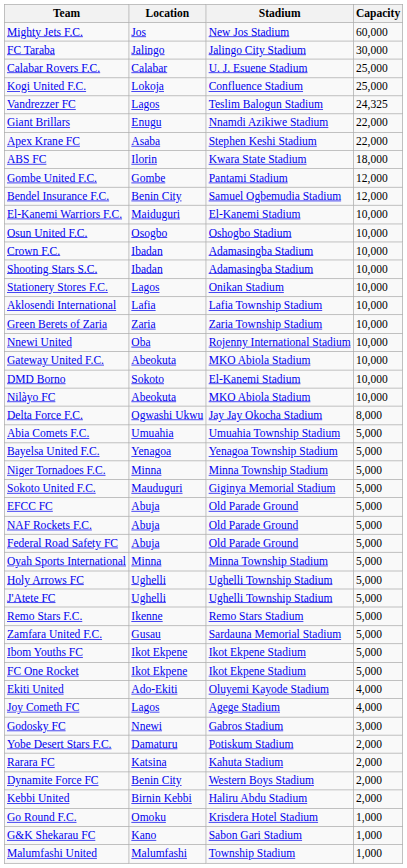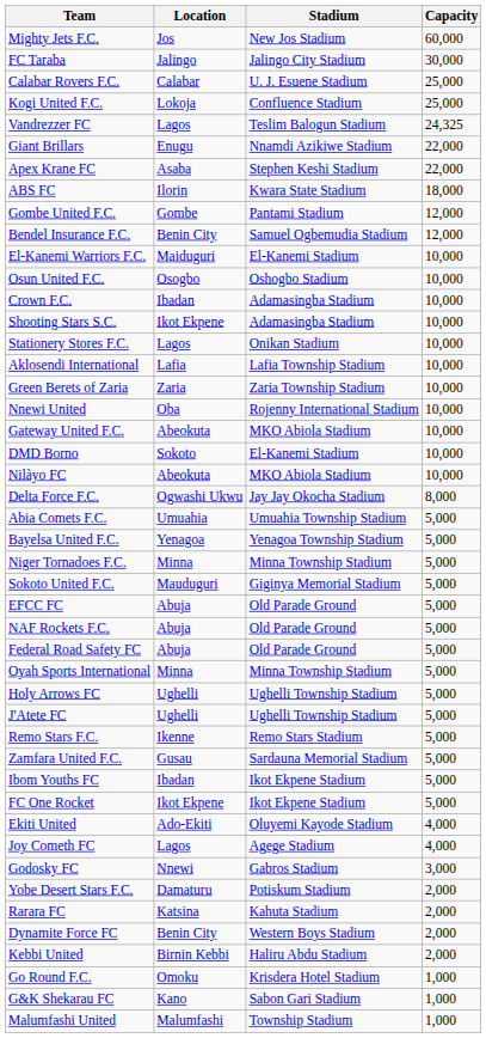 <table class="wikitable sortable">
 <tr>
 <th>Team</th>
 <th>Location</th>
 <th>Stadium</th>
 <th>Capacity</th>
 </tr>
 <tr>
 <td><a href='#'>Mighty Jets F.C.</a></td>
 <td><a href='#'>Jos</a></td>
 <td><a href='#'>New Jos Stadium</a></td>
 <td>60,000</td>
 </tr>
 <tr>
 <td><a href='#'>FC Taraba</a></td>
 <td><a href='#'>Jalingo</a></td>
 <td><a href='#'>Jalingo City Stadium</a></td>
 <td>30,000</td>
 </tr>
 <tr>
 <td><a href='#'>Calabar Rovers F.C.</a></td>
 <td><a href='#'>Calabar</a></td>
 <td><a href='#'>U. J. Esuene Stadium</a></td>
 <td>25,000</td>
 </tr>
 <tr>
 <td><a href='#'>Kogi United F.C.</a></td>
 <td><a href='#'>Lokoja</a></td>
 <td><a href='#'>Confluence Stadium</a></td>
 <td>25,000</td>
 </tr>
 <tr>
 <td><a href='#'>Vandrezzer FC</a></td>
 <td><a href='#'>Lagos</a></td>
 <td><a href='#'>Teslim Balogun Stadium</a></td>
 <td>24,325</td>
 </tr>
 <tr>
 <td><a href='#'>Giant Brillars</a></td>
 <td><a href='#'>Enugu</a></td>
 <td><a href='#'>Nnamdi Azikiwe Stadium</a></td>
 <td>22,000</td>
 </tr>
 <tr>
 <td><a href='#'>Apex Krane FC</a></td>
 <td><a href='#'>Asaba</a></td>
 <td><a href='#'>Stephen Keshi Stadium</a></td>
 <td>22,000</td>
 </tr>
 <tr>
 <td><a href='#'>ABS FC</a></td>
 <td><a href='#'>Ilorin</a></td>
 <td><a href='#'>Kwara State Stadium</a></td>
 <td>18,000</td>
 </tr>
 <tr>
 <td><a href='#'>Gombe United F.C.</a></td>
 <td><a href='#'>Gombe</a></td>
 <td><a href='#'>Pantami Stadium</a></td>
 <td>12,000</td>
 </tr>
 <tr>
 <td><a href='#'>Bendel Insurance F.C.</a></td>
 <td><a href='#'>Benin City</a></td>
 <td><a href='#'>Samuel Ogbemudia Stadium</a></td>
 <td>12,000</td>
 </tr>
 <tr>
 <td><a href='#'>El-Kanemi Warriors F.C.</a></td>
 <td><a href='#'>Maiduguri</a></td>
 <td><a href='#'>El-Kanemi Stadium</a></td>
 <td>10,000</td>
 </tr>
 <tr>
 <td><a href='#'>Osun United F.C.</a></td>
 <td><a href='#'>Osogbo</a></td>
 <td><a href='#'>Oshogbo Stadium</a></td>
 <td>10,000</td>
 </tr>
 <tr>
 <td><a href='#'>Crown F.C.</a></td>
 <td><a href='#'>Ibadan</a></td>
 <td><a href='#'>Adamasingba Stadium</a></td>
 <td>10,000</td>
 </tr>
 <tr>
 <td><a href='#'>Shooting Stars S.C.</a></td>
-<td><a href='#'>Ibadan</a></td>
+<td><a href='#'>Ikot Ekpene</a></td>
 <td><a href='#'>Adamasingba Stadium</a></td>
 <td>10,000</td>
 </tr>
 <tr>
 <td><a href='#'>Stationery Stores F.C.</a></td>
 <td><a href='#'>Lagos</a></td>
 <td><a href='#'>Onikan Stadium</a></td>
 <td>10,000</td>
 </tr>
 <tr>
 <td><a href='#'>Aklosendi International</a></td>
 <td><a href='#'>Lafia</a></td>
 <td><a href='#'>Lafia Township Stadium</a></td>
 <td>10,000</td>
 </tr>
 <tr>
 <td><a href='#'>Green Berets of Zaria</a></td>
 <td><a href='#'>Zaria</a></td>
 <td><a href='#'>Zaria Township Stadium</a></td>
 <td>10,000</td>
 </tr>
 <tr>
 <td><a href='#'>Nnewi United</a></td>
 <td><a href='#'>Oba</a></td>
 <td><a href='#'>Rojenny International Stadium</a></td>
 <td>10,000</td>
 </tr>
 <tr>
 <td><a href='#'>Gateway United F.C.</a></td>
 <td><a href='#'>Abeokuta</a></td>
 <td><a href='#'>MKO Abiola Stadium</a></td>
 <td>10,000</td>
 </tr>
 <tr>
 <td><a href='#'>DMD Borno</a></td>
 <td><a href='#'>Sokoto</a></td>
 <td><a href='#'>El-Kanemi Stadium</a></td>
 <td>10,000</td>
 </tr>
 <tr>
 <td><a href='#'>Nilàyo FC</a></td>
 <td><a href='#'>Abeokuta</a></td>
 <td><a href='#'>MKO Abiola Stadium</a></td>
 <td>10,000</td>
 </tr>
 <tr>
 <td><a href='#'>Delta Force F.C.</a></td>
 <td><a href='#'>Ogwashi Ukwu</a></td>
 <td><a href='#'>Jay Jay Okocha Stadium</a></td>
 <td>8,000</td>
 </tr>
 <tr>
 <td><a href='#'>Abia Comets F.C.</a></td>
 <td><a href='#'>Umuahia</a></td>
 <td><a href='#'>Umuahia Township Stadium</a></td>
 <td>5,000</td>
 </tr>
 <tr>
 <td><a href='#'>Bayelsa United F.C.</a></td>
 <td><a href='#'>Yenagoa</a></td>
 <td><a href='#'>Yenagoa Township Stadium</a></td>
 <td>5,000</td>
 </tr>
 <tr>
 <td><a href='#'>Niger Tornadoes F.C.</a></td>
 <td><a href='#'>Minna</a></td>
 <td><a href='#'>Minna Township Stadium</a></td>
 <td>5,000</td>
 </tr>
 <tr>
 <td><a href='#'>Sokoto United F.C.</a></td>
 <td><a href='#'>Mauduguri</a></td>
 <td><a href='#'>Giginya Memorial Stadium</a></td>
 <td>5,000</td>
 </tr>
 <tr>
 <td><a href='#'>EFCC FC</a></td>
 <td><a href='#'>Abuja</a></td>
 <td><a href='#'>Old Parade Ground</a></td>
 <td>5,000</td>
 </tr>
 <tr>
 <td><a href='#'>NAF Rockets F.C.</a></td>
 <td><a href='#'>Abuja</a></td>
 <td><a href='#'>Old Parade Ground</a></td>
 <td>5,000</td>
 </tr>
 <tr>
 <td><a href='#'>Federal Road Safety FC</a></td>
 <td><a href='#'>Abuja</a></td>
 <td><a href='#'>Old Parade Ground</a></td>
 <td>5,000</td>
 </tr>
 <tr>
 <td><a href='#'>Oyah Sports International</a></td>
 <td><a href='#'>Minna</a></td>
 <td><a href='#'>Minna Township Stadium</a></td>
 <td>5,000</td>
 </tr>
 <tr>
 <td><a href='#'>Holy Arrows FC</a></td>
 <td><a href='#'>Ughelli</a></td>
 <td><a href='#'>Ughelli Township Stadium</a></td>
 <td>5,000</td>
 </tr>
 <tr>
 <td><a href='#'>J'Atete FC</a></td>
 <td><a href='#'>Ughelli</a></td>
 <td><a href='#'>Ughelli Township Stadium</a></td>
 <td>5,000</td>
 </tr>
 <tr>
 <td><a href='#'>Remo Stars F.C.</a></td>
 <td><a href='#'>Ikenne</a></td>
 <td><a href='#'>Remo Stars Stadium</a></td>
 <td>5,000</td>
 </tr>
 <tr>
 <td><a href='#'>Zamfara United F.C.</a></td>
 <td><a href='#'>Gusau</a></td>
 <td><a href='#'>Sardauna Memorial Stadium</a></td>
 <td>5,000</td>
 </tr>
 <tr>
 <td><a href='#'>Ibom Youths FC</a></td>
-<td><a href='#'>Ikot Ekpene</a></td>
+<td><a href='#'>Ibadan</a></td>
 <td><a href='#'>Ikot Ekpene Stadium</a></td>
 <td>5,000</td>
 </tr>
 <tr>
 <td><a href='#'>FC One Rocket</a></td>
 <td><a href='#'>Ikot Ekpene</a></td>
 <td><a href='#'>Ikot Ekpene Stadium</a></td>
 <td>5,000</td>
 </tr>
 <tr>
 <td><a href='#'>Ekiti United</a></td>
 <td><a href='#'>Ado-Ekiti</a></td>
 <td><a href='#'>Oluyemi Kayode Stadium</a></td>
 <td>4,000</td>
 </tr>
 <tr>
 <td><a href='#'>Joy Cometh FC</a></td>
 <td><a href='#'>Lagos</a></td>
 <td><a href='#'>Agege Stadium</a></td>
 <td>4,000</td>
 </tr>
 <tr>
 <td><a href='#'>Godosky FC</a></td>
 <td><a href='#'>Nnewi</a></td>
 <td><a href='#'>Gabros Stadium</a></td>
 <td>3,000</td>
 </tr>
 <tr>
 <td><a href='#'>Yobe Desert Stars F.C.</a></td>
 <td><a href='#'>Damaturu</a></td>
 <td><a href='#'>Potiskum Stadium</a></td>
 <td>2,000</td>
 </tr>
 <tr>
 <td><a href='#'>Rarara FC</a></td>
 <td><a href='#'>Katsina</a></td>
 <td><a href='#'>Kahuta Stadium</a></td>
 <td>2,000</td>
 </tr>
 <tr>
 <td><a href='#'>Dynamite Force FC</a></td>
 <td><a href='#'>Benin City</a></td>
 <td><a href='#'>Western Boys Stadium</a></td>
 <td>2,000</td>
 </tr>
 <tr>
 <td><a href='#'>Kebbi United</a></td>
 <td><a href='#'>Birnin Kebbi</a></td>
 <td><a href='#'>Haliru Abdu Stadium</a></td>
 <td>2,000</td>
 </tr>
 <tr>
 <td><a href='#'>Go Round F.C.</a></td>
 <td><a href='#'>Omoku</a></td>
 <td><a href='#'>Krisdera Hotel Stadium</a></td>
 <td>1,000</td>
 </tr>
 <tr>
 <td><a href='#'>G&K Shekarau FC</a></td>
 <td><a href='#'>Kano</a></td>
 <td><a href='#'>Sabon Gari Stadium</a></td>
 <td>1,000</td>
 </tr>
 <tr>
 <td><a href='#'>Malumfashi United</a></td>
 <td><a href='#'>Malumfashi</a></td>
 <td><a href='#'>Township Stadium</a></td>
 <td>1,000</td>
 </tr>
 </table>
